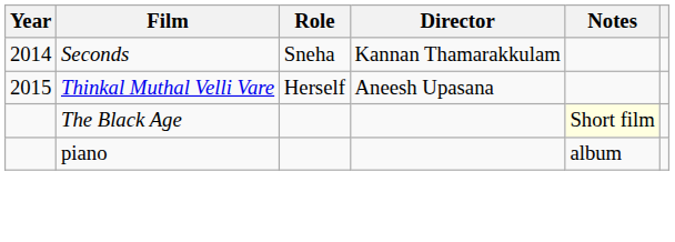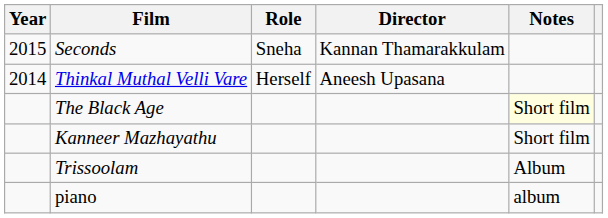 <table class="wikitable sortable">
 <tr>
 <th>Year</th>
 <th>Film</th>
 <th>Role</th>
 <th>Director</th>
 <th>Notes</th>
 <th></th>
 </tr>
 <tr>
-<td>2014</td>
+<td>2015</td>
 <td><em>Seconds</em></td>
 <td>Sneha</td>
 <td>Kannan Thamarakkulam</td>
 <td></td>
 <td></td>
 </tr>
 <tr>
-<td>2015</td>
+<td>2014</td>
 <td><em><a href='#'>Thinkal Muthal Velli Vare</a></em></td>
 <td>Herself</td>
 <td>Aneesh Upasana</td>
 <td></td>
 <td></td>
 </tr>
 <tr>
 <td></td>
 <td><em>The Black Age</em></td>
 <td></td>
 <td></td>
 <td style="background: lightyellow;">Short film</td>
 <td></td>
 </tr>
 <tr>
 <td></td>
+<td><em>Kanneer Mazhayathu</em></td>
+<td></td>
+<td></td>
+<td>Short film</td>
+<td></td>
+</tr>
+<tr>
+<td></td>
+<td><em>Trissoolam</em></td>
+<td></td>
+<td></td>
+<td>Album</td>
+<td></td>
+</tr>
+<tr>
+<td></td>
 <td>piano</td>
 <td></td>
 <td></td>
 <td>album</td>
 </tr>
 </table>
